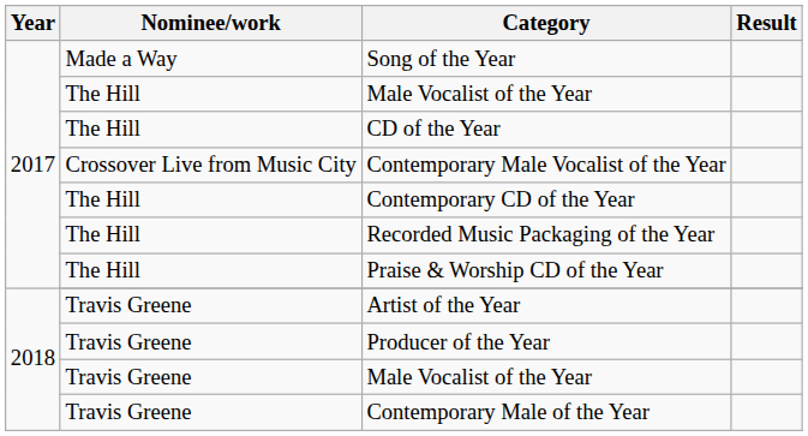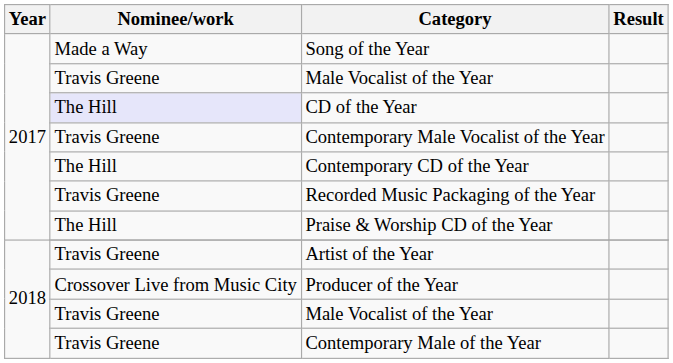 <table class="wikitable">
 <tr>
 <th>Year</th>
 <th>Nominee/work</th>
 <th>Category</th>
 <th>Result</th>
 </tr>
 <tr>
 <td rowspan=7>2017</td>
 <td>Made a Way</td>
 <td>Song of the Year</td>
 <td></td>
 </tr>
 <tr>
-<td>The Hill</td>
+<td>Travis Greene</td>
 <td>Male Vocalist of the Year</td>
 <td></td>
 </tr>
 <tr>
-<td>The Hill</td>
+<td style="background: lavender;">The Hill</td>
 <td>CD of the Year</td>
 <td></td>
 </tr>
 <tr>
-<td>Crossover Live from Music City</td>
+<td>Travis Greene</td>
 <td>Contemporary Male Vocalist of the Year</td>
 <td></td>
 </tr>
 <tr>
 <td>The Hill</td>
 <td>Contemporary CD of the Year</td>
 <td></td>
 </tr>
 <tr>
-<td>The Hill</td>
+<td>Travis Greene</td>
 <td>Recorded Music Packaging of the Year</td>
 <td></td>
 </tr>
 <tr>
 <td>The Hill</td>
 <td>Praise & Worship CD of the Year</td>
 <td></td>
 </tr>
 <tr>
 <td rowspan=7>2018</td>
 </tr>
 <tr>
 <td>Travis Greene</td>
 <td>Artist of the Year</td>
 <td></td>
 </tr>
 <tr>
-<td>Travis Greene</td>
+<td>Crossover Live from Music City</td>
 <td>Producer of the Year</td>
 <td></td>
 </tr>
 <tr>
 <td>Travis Greene</td>
 <td>Male Vocalist of the Year</td>
 <td></td>
 </tr>
 <tr>
 <td>Travis Greene</td>
 <td>Contemporary Male of the Year</td>
 <td></td>
 </tr>
 </table>
